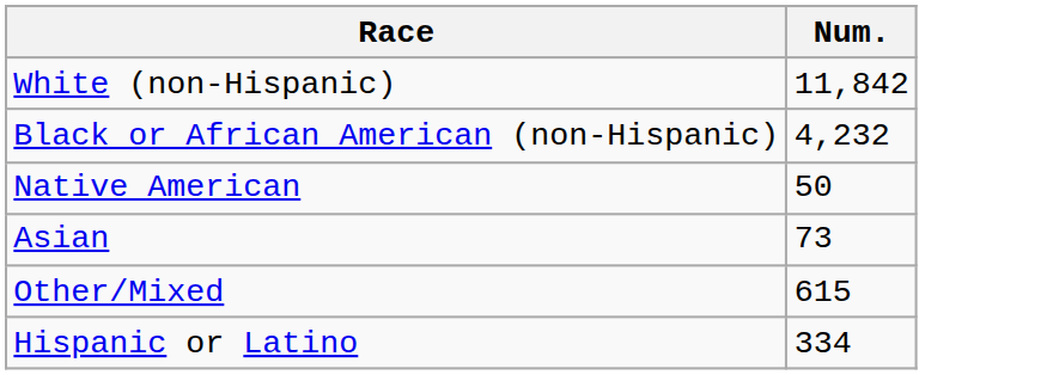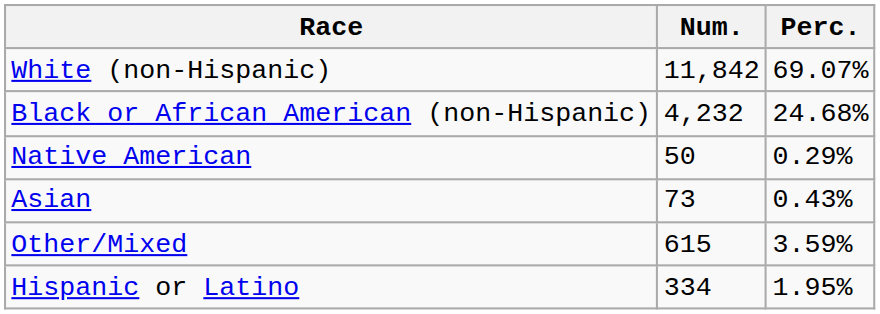 <table class="wikitable">
 <tr>
 <th>Race</th>
 <th>Num.</th>
+<th>Perc.</th>
 </tr>
 <tr>
 <td><a href='#'>White</a> (non-Hispanic)</td>
 <td>11,842</td>
+<td>69.07%</td>
 </tr>
 <tr>
 <td><a href='#'>Black or African American</a> (non-Hispanic)</td>
 <td>4,232</td>
+<td>24.68%</td>
 </tr>
 <tr>
 <td><a href='#'>Native American</a></td>
 <td>50</td>
+<td>0.29%</td>
 </tr>
 <tr>
 <td><a href='#'>Asian</a></td>
 <td>73</td>
+<td>0.43%</td>
 </tr>
 <tr>
 <td><a href='#'>Other/Mixed</a></td>
 <td>615</td>
+<td>3.59%</td>
 </tr>
 <tr>
 <td><a href='#'>Hispanic</a> or <a href='#'>Latino</a></td>
 <td>334</td>
+<td>1.95%</td>
 </tr>
 </table>
